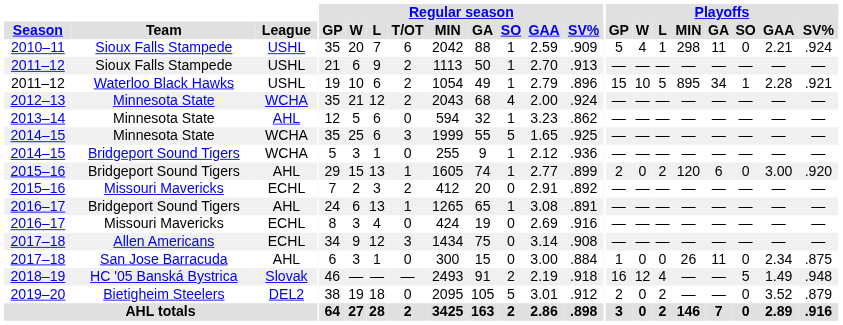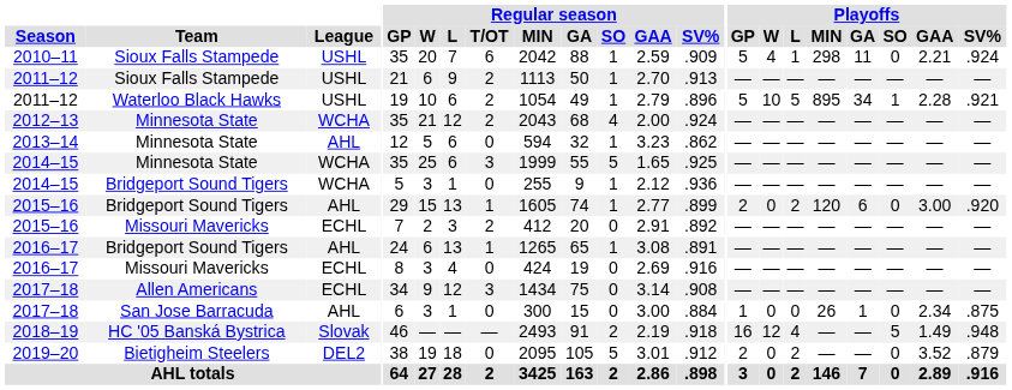 <table border="0" cellpadding="1" cellspacing="0" style="text-align:center; width:75%">
 <tr ALIGN="center" bgcolor="#e0e0e0">
 <th align="center" colspan="3" bgcolor="#ffffff"></th>
 <th rowspan="101" align="center" bgcolor="#ffffff"></th>
 <th align="center" colspan="9" bgcolor="#e0e0e0"><a href='#'>Regular season</a></th>
 <th rowspan="101" align="center" bgcolor="#ffffff"></th>
 <th align="center" colspan="8" bgcolor="#e0e0e0"><a href='#'>Playoffs</a></th>
 </tr>
 <tr ALIGN="center" bgcolor="#e0e0e0">
 <th><a href='#'>Season</a></th>
 <th>Team</th>
 <th>League</th>
 <th>GP</th>
 <th>W</th>
 <th>L</th>
 <th>T/OT</th>
 <th>MIN</th>
 <th>GA</th>
 <th><a href='#'>SO</a></th>
 <th><a href='#'>GAA</a></th>
 <th><a href='#'>SV%</a></th>
 <th>GP</th>
 <th>W</th>
 <th>L</th>
 <th>MIN</th>
 <th>GA</th>
 <th>SO</th>
 <th>GAA</th>
 <th>SV%</th>
 </tr>
 <tr ALIGN="center">
 <td><a href='#'>2010–11</a></td>
 <td><a href='#'>Sioux Falls Stampede</a></td>
 <td><a href='#'>USHL</a></td>
 <td>35</td>
 <td>20</td>
 <td>7</td>
 <td>6</td>
 <td>2042</td>
 <td>88</td>
 <td>1</td>
 <td>2.59</td>
 <td>.909</td>
 <td>5</td>
 <td>4</td>
 <td>1</td>
 <td>298</td>
 <td>11</td>
 <td>0</td>
 <td>2.21</td>
 <td>.924</td>
 </tr>
 <tr ALIGN="center" bgcolor="#f0f0f0">
 <td><a href='#'>2011–12</a></td>
 <td>Sioux Falls Stampede</td>
 <td>USHL</td>
 <td>21</td>
 <td>6</td>
 <td>9</td>
 <td>2</td>
 <td>1113</td>
 <td>50</td>
 <td>1</td>
 <td>2.70</td>
 <td>.913</td>
 <td>—</td>
 <td>—</td>
 <td>—</td>
 <td>—</td>
 <td>—</td>
 <td>—</td>
 <td>—</td>
 <td>—</td>
 </tr>
 <tr ALIGN="center">
 <td>2011–12</td>
 <td><a href='#'>Waterloo Black Hawks</a></td>
 <td>USHL</td>
 <td>19</td>
 <td>10</td>
 <td>6</td>
 <td>2</td>
 <td>1054</td>
 <td>49</td>
 <td>1</td>
 <td>2.79</td>
 <td>.896</td>
-<td>15</td>
+<td>5</td>
 <td>10</td>
 <td>5</td>
 <td>895</td>
 <td>34</td>
 <td>1</td>
 <td>2.28</td>
 <td>.921</td>
 </tr>
 <tr ALIGN="center"  bgcolor="#f0f0f0">
 <td><a href='#'>2012–13</a></td>
 <td><a href='#'>Minnesota State</a></td>
 <td><a href='#'>WCHA</a></td>
 <td>35</td>
 <td>21</td>
 <td>12</td>
 <td>2</td>
 <td>2043</td>
 <td>68</td>
 <td>4</td>
 <td>2.00</td>
 <td>.924</td>
 <td>—</td>
 <td>—</td>
 <td>—</td>
 <td>—</td>
 <td>—</td>
 <td>—</td>
 <td>—</td>
 <td>—</td>
 </tr>
 <tr ALIGN="center">
 <td><a href='#'>2013–14</a></td>
 <td>Minnesota State</td>
 <td><a href='#'>AHL</a></td>
 <td>12</td>
 <td>5</td>
 <td>6</td>
 <td>0</td>
 <td>594</td>
 <td>32</td>
 <td>1</td>
 <td>3.23</td>
 <td>.862</td>
 <td>—</td>
 <td>—</td>
 <td>—</td>
 <td>—</td>
 <td>—</td>
 <td>—</td>
 <td>—</td>
 <td>—</td>
 </tr>
 <tr ALIGN="center"   bgcolor="#f0f0f0">
 <td><a href='#'>2014–15</a></td>
 <td>Minnesota State</td>
 <td>WCHA</td>
 <td>35</td>
 <td>25</td>
 <td>6</td>
 <td>3</td>
 <td>1999</td>
 <td>55</td>
 <td>5</td>
 <td>1.65</td>
 <td>.925</td>
 <td>—</td>
 <td>—</td>
 <td>—</td>
 <td>—</td>
 <td>—</td>
 <td>—</td>
 <td>—</td>
 <td>—</td>
 </tr>
 <tr ALIGN="center">
 <td><a href='#'>2014–15</a></td>
 <td><a href='#'>Bridgeport Sound Tigers</a></td>
 <td>WCHA</td>
 <td>5</td>
 <td>3</td>
 <td>1</td>
 <td>0</td>
 <td>255</td>
 <td>9</td>
 <td>1</td>
 <td>2.12</td>
 <td>.936</td>
 <td>—</td>
 <td>—</td>
 <td>—</td>
 <td>—</td>
 <td>—</td>
 <td>—</td>
 <td>—</td>
 <td>—</td>
 </tr>
 <tr ALIGN="center"     bgcolor="#f0f0f0">
 <td><a href='#'>2015–16</a></td>
 <td>Bridgeport Sound Tigers</td>
 <td>AHL</td>
 <td>29</td>
 <td>15</td>
 <td>13</td>
 <td>1</td>
 <td>1605</td>
 <td>74</td>
 <td>1</td>
 <td>2.77</td>
 <td>.899</td>
 <td>2</td>
 <td>0</td>
 <td>2</td>
 <td>120</td>
 <td>6</td>
 <td>0</td>
 <td>3.00</td>
 <td>.920</td>
 </tr>
 <tr ALIGN="center">
 <td><a href='#'>2015–16</a></td>
 <td><a href='#'>Missouri Mavericks</a></td>
 <td>ECHL</td>
 <td>7</td>
 <td>2</td>
 <td>3</td>
 <td>2</td>
 <td>412</td>
 <td>20</td>
 <td>0</td>
 <td>2.91</td>
 <td>.892</td>
 <td>—</td>
 <td>—</td>
 <td>—</td>
 <td>—</td>
 <td>—</td>
 <td>—</td>
 <td>—</td>
 <td>—</td>
 </tr>
 <tr ALIGN="center"     bgcolor="#f0f0f0">
 <td><a href='#'>2016–17</a></td>
 <td>Bridgeport Sound Tigers</td>
 <td>AHL</td>
 <td>24</td>
 <td>6</td>
 <td>13</td>
 <td>1</td>
 <td>1265</td>
 <td>65</td>
 <td>1</td>
 <td>3.08</td>
 <td>.891</td>
 <td>—</td>
 <td>—</td>
 <td>—</td>
 <td>—</td>
 <td>—</td>
 <td>—</td>
 <td>—</td>
 <td>—</td>
 </tr>
 <tr ALIGN="center">
 <td><a href='#'>2016–17</a></td>
 <td>Missouri Mavericks</td>
 <td>ECHL</td>
 <td>8</td>
 <td>3</td>
 <td>4</td>
 <td>0</td>
 <td>424</td>
 <td>19</td>
 <td>0</td>
 <td>2.69</td>
 <td>.916</td>
 <td>—</td>
 <td>—</td>
 <td>—</td>
 <td>—</td>
 <td>—</td>
 <td>—</td>
 <td>—</td>
 <td>—</td>
 </tr>
 <tr ALIGN="center"     bgcolor="#f0f0f0">
 <td><a href='#'>2017–18</a></td>
 <td><a href='#'>Allen Americans</a></td>
 <td>ECHL</td>
 <td>34</td>
 <td>9</td>
 <td>12</td>
 <td>3</td>
 <td>1434</td>
 <td>75</td>
 <td>0</td>
 <td>3.14</td>
 <td>.908</td>
 <td>—</td>
 <td>—</td>
 <td>—</td>
 <td>—</td>
 <td>—</td>
 <td>—</td>
 <td>—</td>
 <td>—</td>
 </tr>
 <tr ALIGN="center">
 <td><a href='#'>2017–18</a></td>
 <td><a href='#'>San Jose Barracuda</a></td>
 <td>AHL</td>
 <td>6</td>
 <td>3</td>
 <td>1</td>
 <td>0</td>
 <td>300</td>
 <td>15</td>
 <td>0</td>
 <td>3.00</td>
 <td>.884</td>
 <td>1</td>
 <td>0</td>
 <td>0</td>
 <td>26</td>
-<td>11</td>
+<td>1</td>
 <td>0</td>
 <td>2.34</td>
 <td>.875</td>
 </tr>
 <tr ALIGN="center"     bgcolor="#f0f0f0">
 <td><a href='#'>2018–19</a></td>
 <td><a href='#'>HC '05 Banská Bystrica</a></td>
 <td><a href='#'>Slovak</a></td>
 <td>46</td>
 <td>—</td>
 <td>—</td>
 <td>—</td>
 <td>2493</td>
 <td>91</td>
 <td>2</td>
 <td>2.19</td>
 <td>.918</td>
 <td>16</td>
 <td>12</td>
 <td>4</td>
 <td>—</td>
 <td>—</td>
 <td>5</td>
 <td>1.49</td>
 <td>.948</td>
 </tr>
 <tr>
 <td><a href='#'>2019–20</a></td>
 <td><a href='#'>Bietigheim Steelers</a></td>
 <td><a href='#'>DEL2</a></td>
 <td>38</td>
 <td>19</td>
 <td>18</td>
 <td>0</td>
 <td>2095</td>
 <td>105</td>
 <td>5</td>
 <td>3.01</td>
 <td>.912</td>
 <td>2</td>
 <td>0</td>
 <td>2</td>
 <td>—</td>
 <td>—</td>
 <td>0</td>
 <td>3.52</td>
 <td>.879</td>
 </tr>
 <tr ALIGN="center" bgcolor="#e0e0e0">
 <th colspan="3" align="center">AHL totals</th>
 <th>64</th>
 <th>27</th>
 <th>28</th>
 <th>2</th>
 <th>3425</th>
 <th>163</th>
 <th>2</th>
 <th>2.86</th>
 <th>.898</th>
 <th>3</th>
 <th>0</th>
 <th>2</th>
 <th>146</th>
 <th>7</th>
 <th>0</th>
 <th>2.89</th>
 <th>.916</th>
 </tr>
 </table>
